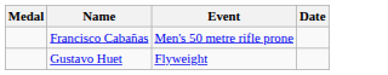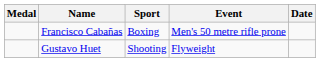 <table class="wikitable sortable" style="font-size: 95%;">
 <tr>
 <th>Medal</th>
 <th>Name</th>
+<th>Sport</th>
 <th>Event</th>
 <th>Date</th>
 </tr>
 <tr>
 <td></td>
 <td><a href='#'>Francisco Cabañas</a></td>
+<td><a href='#'>Boxing</a></td>
 <td><a href='#'>Men's 50 metre rifle prone</a></td>
 <td></td>
 </tr>
 <tr>
 <td></td>
 <td><a href='#'>Gustavo Huet</a></td>
+<td><a href='#'>Shooting</a></td>
 <td><a href='#'>Flyweight</a></td>
 <td></td>
 </tr>
 </table>
